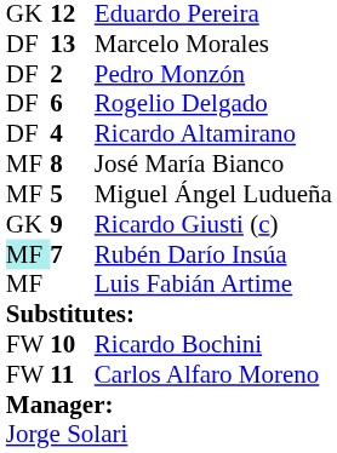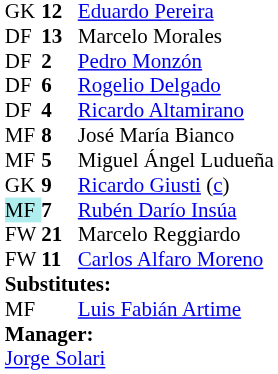 <table style="font-size:90%; margin:0.2em auto;" cellspacing="0" cellpadding="0">
 <tr>
 <th width="25"></th>
 <th width="25"></th>
 </tr>
 <tr>
 <td>GK</td>
 <td><strong>12</strong></td>
 <td> <a href='#'>Eduardo Pereira</a></td>
 </tr>
 <tr>
 <td>DF</td>
 <td><strong>13</strong></td>
 <td> Marcelo Morales</td>
 </tr>
 <tr>
 <td>DF</td>
 <td><strong>2</strong></td>
 <td> <a href='#'>Pedro Monzón</a></td>
 </tr>
 <tr>
 <td>DF</td>
 <td><strong>6</strong></td>
 <td> <a href='#'>Rogelio Delgado</a></td>
 </tr>
 <tr>
 <td>DF</td>
 <td><strong>4</strong></td>
 <td> <a href='#'>Ricardo Altamirano</a></td>
 </tr>
 <tr>
 <td>MF</td>
 <td><strong>8</strong></td>
 <td> José María Bianco</td>
 </tr>
 <tr>
 <td>MF</td>
 <td><strong>5</strong></td>
 <td> Miguel Ángel Ludueña</td>
 </tr>
 <tr>
 <td>GK</td>
 <td><strong>9</strong></td>
 <td> <a href='#'>Ricardo Giusti</a> (<a href='#'>c</a>)</td>
 </tr>
 <tr>
 <td style="background: paleturquoise;">MF</td>
 <td><strong>7</strong></td>
 <td> <a href='#'>Rubén Darío Insúa</a></td>
 </tr>
 <tr>
-<td>MF</td>
-<td></td>
-<td> <a href='#'>Luis Fabián Artime</a></td>
-<td></td>
-<td></td>
-</tr>
-<tr>
-<td colspan=3><strong>Substitutes:</strong></td>
-</tr>
-<tr>
 <td>FW</td>
-<td><strong>10</strong></td>
-<td> <a href='#'>Ricardo Bochini</a></td>
+<td><strong>21</strong></td>
+<td> Marcelo Reggiardo</td>
 <td></td>
 <td></td>
 </tr>
 <tr>
 <td>FW</td>
 <td><strong>11</strong></td>
 <td> <a href='#'>Carlos Alfaro Moreno</a></td>
 <td></td>
 <td></td>
 </tr>
 <tr>
+<td colspan=3><strong>Substitutes:</strong></td>
+</tr>
+<tr>
+<td>MF</td>
+<td></td>
+<td> <a href='#'>Luis Fabián Artime</a></td>
+<td></td>
+<td></td>
+</tr>
+<tr>
 <td colspan=3><strong>Manager:</strong></td>
 </tr>
 <tr>
 <td colspan=4> <a href='#'>Jorge Solari</a></td>
 </tr>
 </table>
